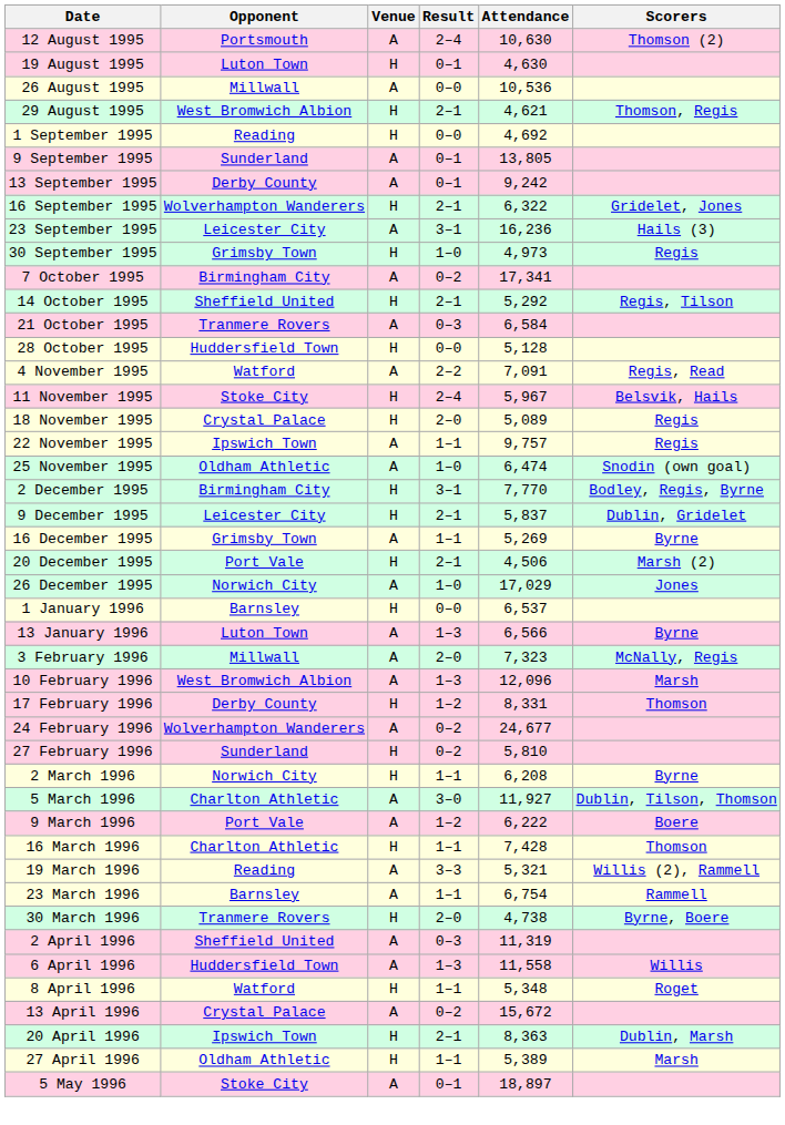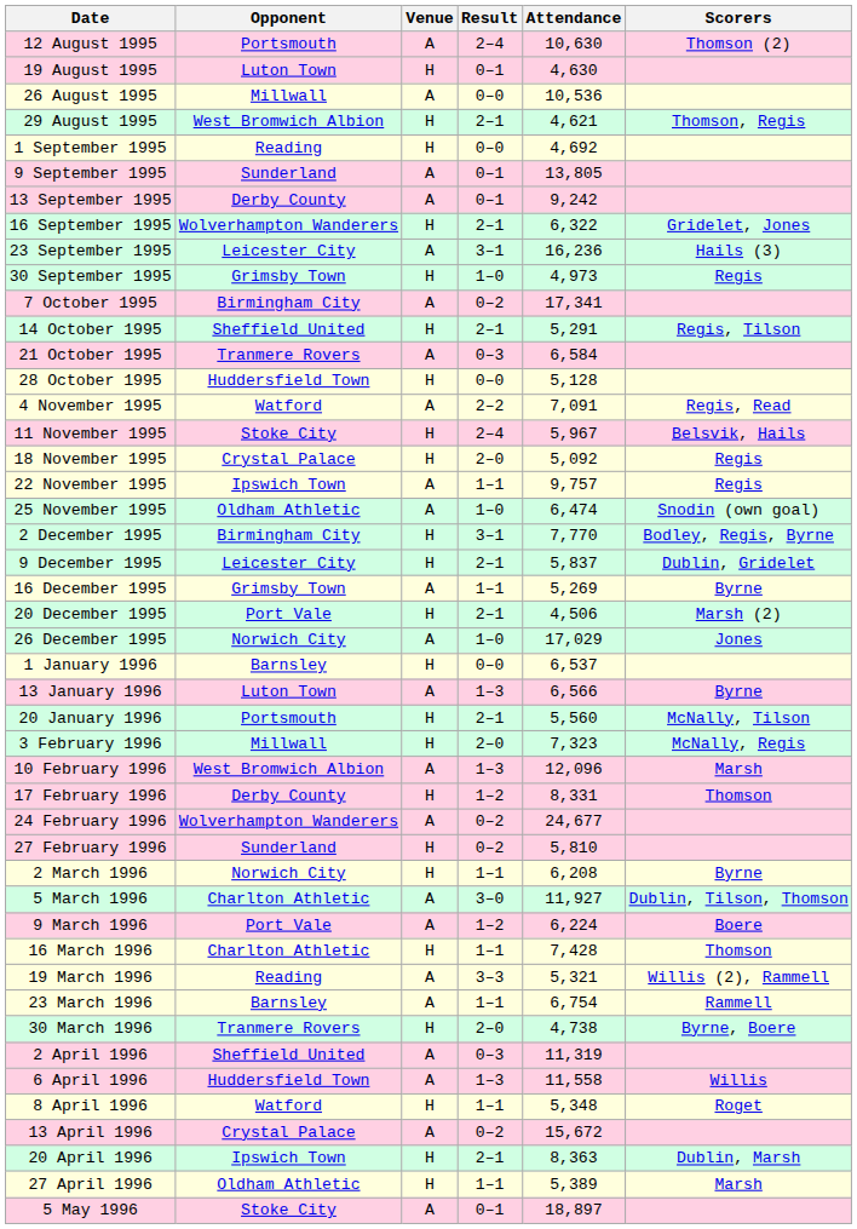 <table class="wikitable sortable" style="font-size:100%; text-align:center">
 <tr>
 <th>Date</th>
 <th>Opponent</th>
 <th>Venue</th>
 <th>Result</th>
 <th>Attendance</th>
 <th>Scorers</th>
 </tr>
 <tr style="background-color: #ffd0e3;">
 <td>12 August 1995</td>
 <td><a href='#'>Portsmouth</a></td>
 <td>A</td>
 <td>2–4</td>
 <td>10,630</td>
 <td><a href='#'>Thomson</a> (2)</td>
 </tr>
 <tr style="background-color: #ffd0e3;">
 <td>19 August 1995</td>
 <td><a href='#'>Luton Town</a></td>
 <td>H</td>
 <td>0–1</td>
 <td>4,630</td>
 <td></td>
 </tr>
 <tr style="background-color: #ffffdd;">
 <td>26 August 1995</td>
 <td><a href='#'>Millwall</a></td>
 <td>A</td>
 <td>0–0</td>
 <td>10,536</td>
 <td></td>
 </tr>
 <tr style="background-color: #d0ffe3;">
 <td>29 August 1995</td>
 <td><a href='#'>West Bromwich Albion</a></td>
 <td>H</td>
 <td>2–1</td>
 <td>4,621</td>
 <td><a href='#'>Thomson</a>, <a href='#'>Regis</a></td>
 </tr>
 <tr style="background-color: #ffffdd;">
 <td>1 September 1995</td>
 <td><a href='#'>Reading</a></td>
 <td>H</td>
 <td>0–0</td>
 <td>4,692</td>
 <td></td>
 </tr>
 <tr style="background-color: #ffd0e3;">
 <td>9 September 1995</td>
 <td><a href='#'>Sunderland</a></td>
 <td>A</td>
 <td>0–1</td>
 <td>13,805</td>
 <td></td>
 </tr>
 <tr style="background-color: #ffd0e3;">
 <td>13 September 1995</td>
 <td><a href='#'>Derby County</a></td>
 <td>A</td>
 <td>0–1</td>
 <td>9,242</td>
 <td></td>
 </tr>
 <tr style="background-color: #d0ffe3;">
 <td>16 September 1995</td>
 <td><a href='#'>Wolverhampton Wanderers</a></td>
 <td>H</td>
 <td>2–1</td>
 <td>6,322</td>
 <td><a href='#'>Gridelet</a>, <a href='#'>Jones</a></td>
 </tr>
 <tr style="background-color: #d0ffe3;">
 <td>23 September 1995</td>
 <td><a href='#'>Leicester City</a></td>
 <td>A</td>
 <td>3–1</td>
 <td>16,236</td>
 <td><a href='#'>Hails</a> (3)</td>
 </tr>
 <tr style="background-color: #d0ffe3;">
 <td>30 September 1995</td>
 <td><a href='#'>Grimsby Town</a></td>
 <td>H</td>
 <td>1–0</td>
 <td>4,973</td>
 <td><a href='#'>Regis</a></td>
 </tr>
 <tr style="background-color: #ffd0e3;">
 <td>7 October 1995</td>
 <td><a href='#'>Birmingham City</a></td>
 <td>A</td>
 <td>0–2</td>
 <td>17,341</td>
 <td></td>
 </tr>
 <tr style="background-color: #d0ffe3;">
 <td>14 October 1995</td>
 <td><a href='#'>Sheffield United</a></td>
 <td>H</td>
 <td>2–1</td>
-<td>5,292</td>
+<td>5,291</td>
 <td><a href='#'>Regis</a>, <a href='#'>Tilson</a></td>
 </tr>
 <tr style="background-color: #ffd0e3;">
 <td>21 October 1995</td>
 <td><a href='#'>Tranmere Rovers</a></td>
 <td>A</td>
 <td>0–3</td>
 <td>6,584</td>
 <td></td>
 </tr>
 <tr style="background-color: #ffffdd;">
 <td>28 October 1995</td>
 <td><a href='#'>Huddersfield Town</a></td>
 <td>H</td>
 <td>0–0</td>
 <td>5,128</td>
 <td></td>
 </tr>
 <tr style="background-color: #ffffdd;">
 <td>4 November 1995</td>
 <td><a href='#'>Watford</a></td>
 <td>A</td>
 <td>2–2</td>
 <td>7,091</td>
 <td><a href='#'>Regis</a>, <a href='#'>Read</a></td>
 </tr>
 <tr style="background-color: #ffd0e3;">
 <td>11 November 1995</td>
 <td><a href='#'>Stoke City</a></td>
 <td>H</td>
 <td>2–4</td>
 <td>5,967</td>
 <td><a href='#'>Belsvik</a>, <a href='#'>Hails</a></td>
 </tr>
 <tr style="background-color: #ffffdd;">
 <td>18 November 1995</td>
 <td><a href='#'>Crystal Palace</a></td>
 <td>H</td>
 <td>2–0</td>
-<td>5,089</td>
+<td>5,092</td>
 <td><a href='#'>Regis</a></td>
 </tr>
 <tr style="background-color: #ffffdd;">
 <td>22 November 1995</td>
 <td><a href='#'>Ipswich Town</a></td>
 <td>A</td>
 <td>1–1</td>
 <td>9,757</td>
 <td><a href='#'>Regis</a></td>
 </tr>
 <tr style="background-color: #d0ffe3;">
 <td>25 November 1995</td>
 <td><a href='#'>Oldham Athletic</a></td>
 <td>A</td>
 <td>1–0</td>
 <td>6,474</td>
 <td><a href='#'>Snodin</a> (own goal)</td>
 </tr>
 <tr style="background-color: #d0ffe3;">
 <td>2 December 1995</td>
 <td><a href='#'>Birmingham City</a></td>
 <td>H</td>
 <td>3–1</td>
 <td>7,770</td>
 <td><a href='#'>Bodley</a>, <a href='#'>Regis</a>, <a href='#'>Byrne</a></td>
 </tr>
 <tr style="background-color: #d0ffe3;">
 <td>9 December 1995</td>
 <td><a href='#'>Leicester City</a></td>
 <td>H</td>
 <td>2–1</td>
 <td>5,837</td>
 <td><a href='#'>Dublin</a>, <a href='#'>Gridelet</a></td>
 </tr>
 <tr style="background-color: #ffffdd;">
 <td>16 December 1995</td>
 <td><a href='#'>Grimsby Town</a></td>
 <td>A</td>
 <td>1–1</td>
 <td>5,269</td>
 <td><a href='#'>Byrne</a></td>
 </tr>
 <tr style="background-color: #d0ffe3;">
 <td>20 December 1995</td>
 <td><a href='#'>Port Vale</a></td>
 <td>H</td>
 <td>2–1</td>
 <td>4,506</td>
 <td><a href='#'>Marsh</a> (2)</td>
 </tr>
 <tr style="background-color: #d0ffe3;">
 <td>26 December 1995</td>
 <td><a href='#'>Norwich City</a></td>
 <td>A</td>
 <td>1–0</td>
 <td>17,029</td>
 <td><a href='#'>Jones</a></td>
 </tr>
 <tr style="background-color: #ffffdd;">
 <td>1 January 1996</td>
 <td><a href='#'>Barnsley</a></td>
 <td>H</td>
 <td>0–0</td>
 <td>6,537</td>
 <td></td>
 </tr>
 <tr style="background-color: #ffd0e3;">
 <td>13 January 1996</td>
 <td><a href='#'>Luton Town</a></td>
 <td>A</td>
 <td>1–3</td>
 <td>6,566</td>
 <td><a href='#'>Byrne</a></td>
 </tr>
 <tr style="background-color: #d0ffe3;">
+<td>20 January 1996</td>
+<td><a href='#'>Portsmouth</a></td>
+<td>H</td>
+<td>2–1</td>
+<td>5,560</td>
+<td><a href='#'>McNally</a>, <a href='#'>Tilson</a></td>
+</tr>
+<tr style="background-color: #d0ffe3;">
 <td>3 February 1996</td>
 <td><a href='#'>Millwall</a></td>
-<td>A</td>
+<td>H</td>
 <td>2–0</td>
 <td>7,323</td>
 <td><a href='#'>McNally</a>, <a href='#'>Regis</a></td>
 </tr>
 <tr style="background-color: #ffd0e3;">
 <td>10 February 1996</td>
 <td><a href='#'>West Bromwich Albion</a></td>
 <td>A</td>
 <td>1–3</td>
 <td>12,096</td>
 <td><a href='#'>Marsh</a></td>
 </tr>
 <tr style="background-color: #ffd0e3;">
 <td>17 February 1996</td>
 <td><a href='#'>Derby County</a></td>
 <td>H</td>
 <td>1–2</td>
 <td>8,331</td>
 <td><a href='#'>Thomson</a></td>
 </tr>
 <tr style="background-color: #ffd0e3;">
 <td>24 February 1996</td>
 <td><a href='#'>Wolverhampton Wanderers</a></td>
 <td>A</td>
 <td>0–2</td>
 <td>24,677</td>
 <td></td>
 </tr>
 <tr style="background-color: #ffd0e3;">
 <td>27 February 1996</td>
 <td><a href='#'>Sunderland</a></td>
 <td>H</td>
 <td>0–2</td>
 <td>5,810</td>
 <td></td>
 </tr>
 <tr style="background-color: #ffffdd;">
 <td>2 March 1996</td>
 <td><a href='#'>Norwich City</a></td>
 <td>H</td>
 <td>1–1</td>
 <td>6,208</td>
 <td><a href='#'>Byrne</a></td>
 </tr>
 <tr style="background-color: #d0ffe3;">
 <td>5 March 1996</td>
 <td><a href='#'>Charlton Athletic</a></td>
 <td>A</td>
 <td>3–0</td>
 <td>11,927</td>
 <td><a href='#'>Dublin</a>, <a href='#'>Tilson</a>, <a href='#'>Thomson</a></td>
 </tr>
 <tr style="background-color: #ffd0e3;">
 <td>9 March 1996</td>
 <td><a href='#'>Port Vale</a></td>
 <td>A</td>
 <td>1–2</td>
-<td>6,222</td>
+<td>6,224</td>
 <td><a href='#'>Boere</a></td>
 </tr>
 <tr style="background-color: #ffffdd;">
 <td>16 March 1996</td>
 <td><a href='#'>Charlton Athletic</a></td>
 <td>H</td>
 <td>1–1</td>
 <td>7,428</td>
 <td><a href='#'>Thomson</a></td>
 </tr>
 <tr style="background-color: #ffffdd;">
 <td>19 March 1996</td>
 <td><a href='#'>Reading</a></td>
 <td>A</td>
 <td>3–3</td>
 <td>5,321</td>
 <td><a href='#'>Willis</a> (2), <a href='#'>Rammell</a></td>
 </tr>
 <tr style="background-color: #ffffdd;">
 <td>23 March 1996</td>
 <td><a href='#'>Barnsley</a></td>
 <td>A</td>
 <td>1–1</td>
 <td>6,754</td>
 <td><a href='#'>Rammell</a></td>
 </tr>
 <tr style="background-color: #d0ffe3;">
 <td>30 March 1996</td>
 <td><a href='#'>Tranmere Rovers</a></td>
 <td>H</td>
 <td>2–0</td>
 <td>4,738</td>
 <td><a href='#'>Byrne</a>, <a href='#'>Boere</a></td>
 </tr>
 <tr style="background-color: #ffd0e3;">
 <td>2 April 1996</td>
 <td><a href='#'>Sheffield United</a></td>
 <td>A</td>
 <td>0–3</td>
 <td>11,319</td>
 <td></td>
 </tr>
 <tr style="background-color: #ffd0e3;">
 <td>6 April 1996</td>
 <td><a href='#'>Huddersfield Town</a></td>
 <td>A</td>
 <td>1–3</td>
 <td>11,558</td>
 <td><a href='#'>Willis</a></td>
 </tr>
 <tr style="background-color: #ffffdd;">
 <td>8 April 1996</td>
 <td><a href='#'>Watford</a></td>
 <td>H</td>
 <td>1–1</td>
 <td>5,348</td>
 <td><a href='#'>Roget</a></td>
 </tr>
 <tr style="background-color: #ffd0e3;">
 <td>13 April 1996</td>
 <td><a href='#'>Crystal Palace</a></td>
 <td>A</td>
 <td>0–2</td>
 <td>15,672</td>
 <td></td>
 </tr>
 <tr style="background-color: #d0ffe3;">
 <td>20 April 1996</td>
 <td><a href='#'>Ipswich Town</a></td>
 <td>H</td>
 <td>2–1</td>
 <td>8,363</td>
 <td><a href='#'>Dublin</a>, <a href='#'>Marsh</a></td>
 </tr>
 <tr style="background-color: #ffffdd;">
 <td>27 April 1996</td>
 <td><a href='#'>Oldham Athletic</a></td>
 <td>H</td>
 <td>1–1</td>
 <td>5,389</td>
 <td><a href='#'>Marsh</a></td>
 </tr>
 <tr style="background-color: #ffd0e3;">
 <td>5 May 1996</td>
 <td><a href='#'>Stoke City</a></td>
 <td>A</td>
 <td>0–1</td>
 <td>18,897</td>
 <td></td>
 </tr>
 </table>
